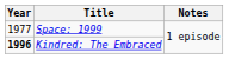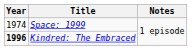 <table class="wikitable">
 <tr>
 <th>Year</th>
 <th>Title</th>
 <th>Notes</th>
 </tr>
 <tr>
-<td>1977</td>
+<td>1974</td>
 <td><em><a href='#'>Space: 1999</a></em></td>
 <td rowspan=2>1 episode</td>
 </tr>
 <tr>
 <td><strong>1996</strong></td>
 <td><em><a href='#'>Kindred: The Embraced</a></em></td>
 </tr>
 </table>
